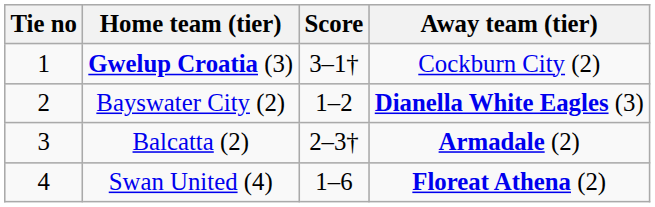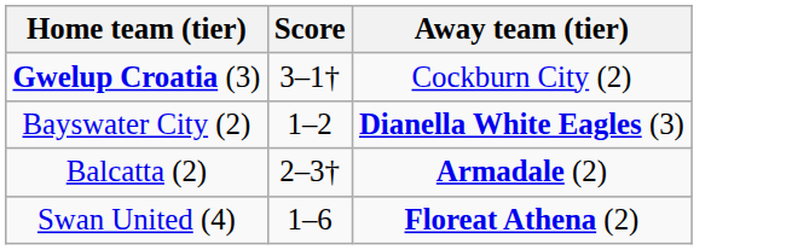 <table class="wikitable" style="text-align:center">
 <tr>
-<th>Tie no</th>
 <th>Home team (tier)</th>
 <th>Score</th>
 <th>Away team (tier)</th>
 </tr>
 <tr>
-<td>1</td>
 <td><strong><a href='#'>Gwelup Croatia</a></strong> (3)</td>
 <td>3–1†</td>
 <td><a href='#'>Cockburn City</a> (2)</td>
 </tr>
 <tr>
-<td>2</td>
 <td><a href='#'>Bayswater City</a> (2)</td>
 <td>1–2</td>
 <td><strong><a href='#'>Dianella White Eagles</a></strong> (3)</td>
 </tr>
 <tr>
-<td>3</td>
 <td><a href='#'>Balcatta</a> (2)</td>
 <td>2–3†</td>
 <td><strong><a href='#'>Armadale</a></strong> (2)</td>
 </tr>
 <tr>
-<td>4</td>
 <td><a href='#'>Swan United</a> (4)</td>
 <td>1–6</td>
 <td><strong><a href='#'>Floreat Athena</a></strong> (2)</td>
 </tr>
 </table>
